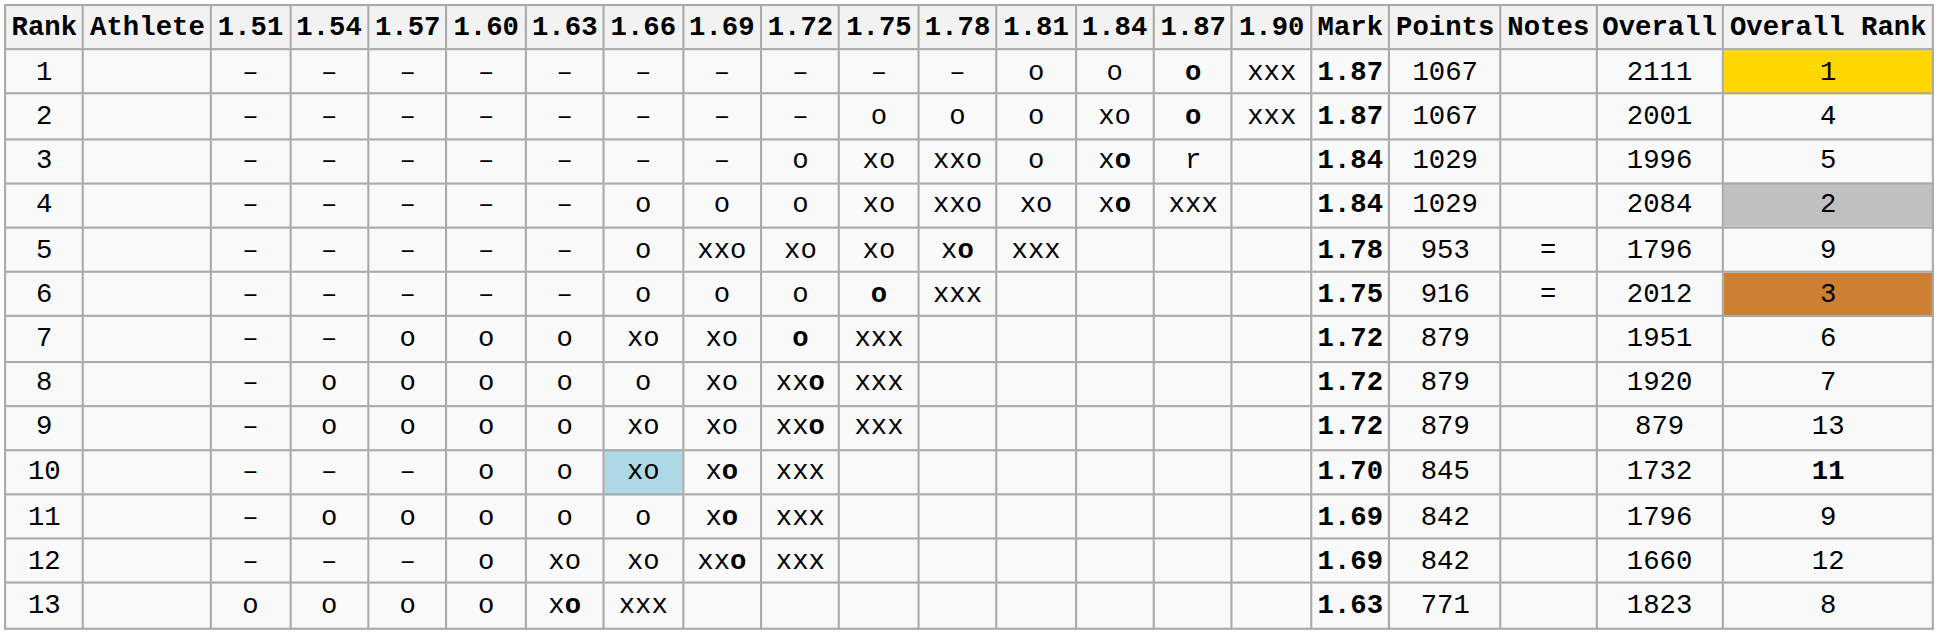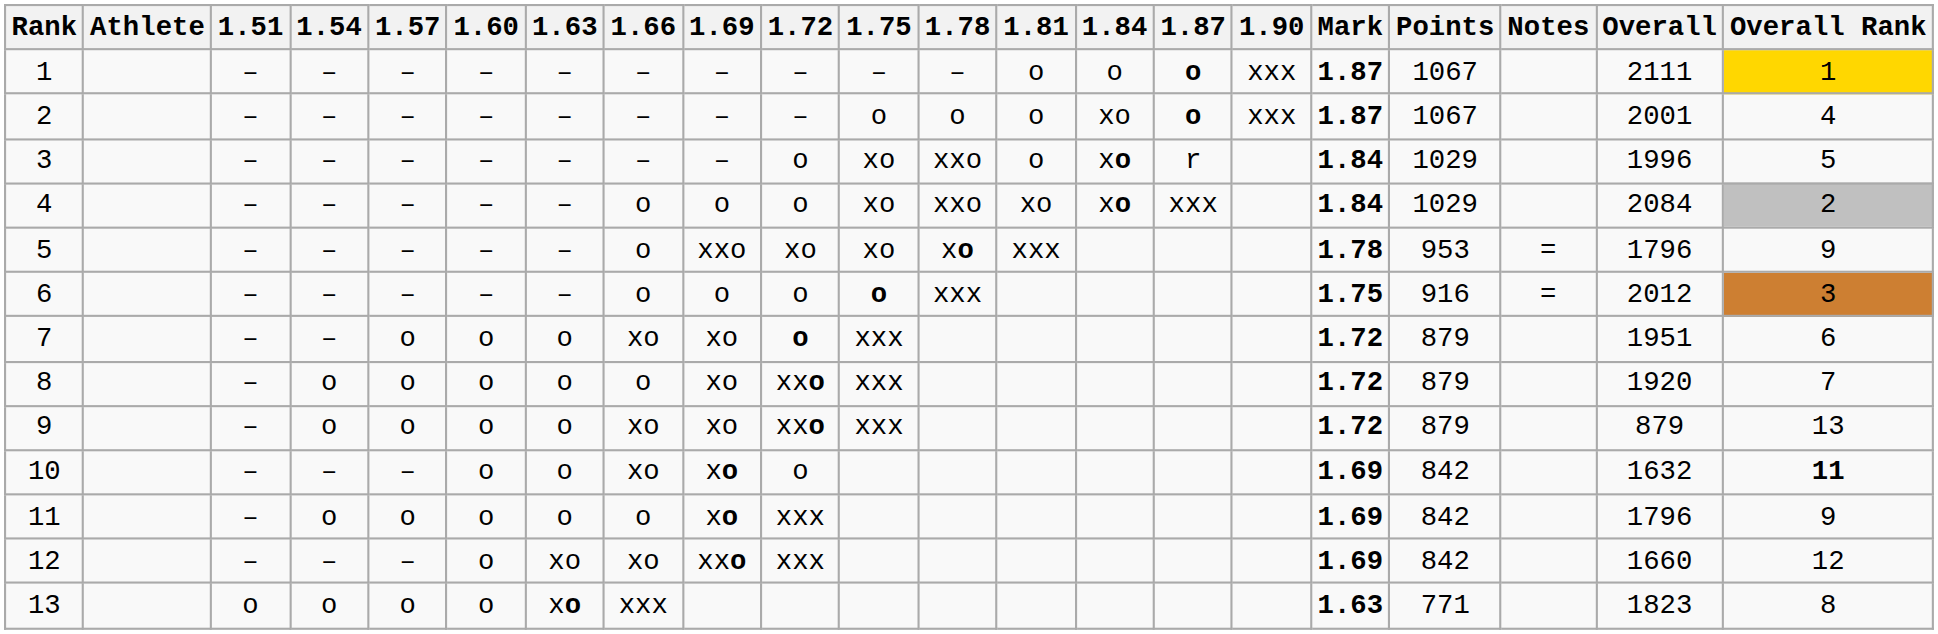 <table class="wikitable sortable" style="text-align:center">
 <tr>
 <th>Rank</th>
 <th>Athlete</th>
 <th class="unsortable">1.51</th>
 <th class="unsortable">1.54</th>
 <th class="unsortable">1.57</th>
 <th class="unsortable">1.60</th>
 <th class="unsortable">1.63</th>
 <th class="unsortable">1.66</th>
 <th class="unsortable">1.69</th>
 <th class="unsortable">1.72</th>
 <th class="unsortable">1.75</th>
 <th class="unsortable">1.78</th>
 <th class="unsortable">1.81</th>
 <th class="unsortable">1.84</th>
 <th class="unsortable">1.87</th>
 <th class="unsortable">1.90</th>
 <th>Mark</th>
 <th>Points</th>
 <th>Notes</th>
 <th>Overall</th>
 <th>Overall Rank</th>
 </tr>
 <tr>
 <td>1</td>
 <td align="left"></td>
 <td>–</td>
 <td>–</td>
 <td>–</td>
 <td>–</td>
 <td>–</td>
 <td>–</td>
 <td>–</td>
 <td>–</td>
 <td>–</td>
 <td>–</td>
 <td>o</td>
 <td>o</td>
 <td><strong>o </strong></td>
 <td>xxx</td>
 <td><strong>1.87</strong></td>
 <td>1067</td>
 <td></td>
 <td>2111</td>
 <td style="background-color:#ffd700">1</td>
 </tr>
 <tr>
 <td>2</td>
 <td align="left"></td>
 <td>–</td>
 <td>–</td>
 <td>–</td>
 <td>–</td>
 <td>–</td>
 <td>–</td>
 <td>–</td>
 <td>–</td>
 <td>o</td>
 <td>o</td>
 <td>o</td>
 <td>xo</td>
 <td><strong>o </strong></td>
 <td>xxx</td>
 <td><strong>1.87</strong></td>
 <td>1067</td>
 <td></td>
 <td>2001</td>
 <td>4</td>
 </tr>
 <tr>
 <td>3</td>
 <td align="left"></td>
 <td>–</td>
 <td>–</td>
 <td>–</td>
 <td>–</td>
 <td>–</td>
 <td>–</td>
 <td>–</td>
 <td>o</td>
 <td>xo</td>
 <td>xxo</td>
 <td>o</td>
 <td>x<strong>o</strong></td>
 <td>r</td>
 <td></td>
 <td><strong>1.84</strong></td>
 <td>1029</td>
 <td></td>
 <td>1996</td>
 <td>5</td>
 </tr>
 <tr>
 <td>4</td>
 <td align="left"></td>
 <td>–</td>
 <td>–</td>
 <td>–</td>
 <td>–</td>
 <td>–</td>
 <td>o</td>
 <td>o</td>
 <td>o</td>
 <td>xo</td>
 <td>xxo</td>
 <td>xo</td>
 <td>x<strong>o</strong></td>
 <td>xxx</td>
 <td></td>
 <td><strong>1.84</strong></td>
 <td>1029</td>
 <td></td>
 <td>2084</td>
 <td style="background-color:#c0c0c0">2</td>
 </tr>
 <tr>
 <td>5</td>
 <td align="left"></td>
 <td>–</td>
 <td>–</td>
 <td>–</td>
 <td>–</td>
 <td>–</td>
 <td>o</td>
 <td>xxo</td>
 <td>xo</td>
 <td>xo</td>
 <td>x<strong>o</strong></td>
 <td>xxx</td>
 <td></td>
 <td></td>
 <td></td>
 <td><strong>1.78</strong></td>
 <td>953</td>
 <td>=</td>
 <td>1796</td>
 <td>9</td>
 </tr>
 <tr>
 <td>6</td>
 <td align="left"></td>
 <td>–</td>
 <td>–</td>
 <td>–</td>
 <td>–</td>
 <td>–</td>
 <td>o</td>
 <td>o</td>
 <td>o</td>
 <td><strong>o </strong></td>
 <td>xxx</td>
 <td></td>
 <td></td>
 <td></td>
 <td></td>
 <td><strong>1.75</strong></td>
 <td>916</td>
 <td>=</td>
 <td>2012</td>
 <td style="background-color:#cd7f32">3</td>
 </tr>
 <tr>
 <td>7</td>
 <td align="left"></td>
 <td>–</td>
 <td>–</td>
 <td>o</td>
 <td>o</td>
 <td>o</td>
 <td>xo</td>
 <td>xo</td>
 <td><strong>o </strong></td>
 <td>xxx</td>
 <td></td>
 <td></td>
 <td></td>
 <td></td>
 <td></td>
 <td><strong>1.72</strong></td>
 <td>879</td>
 <td></td>
 <td>1951</td>
 <td>6</td>
 </tr>
 <tr>
 <td>8</td>
 <td align="left"></td>
 <td>–</td>
 <td>o</td>
 <td>o</td>
 <td>o</td>
 <td>o</td>
 <td>o</td>
 <td>xo</td>
 <td>xx<strong>o</strong></td>
 <td>xxx</td>
 <td></td>
 <td></td>
 <td></td>
 <td></td>
 <td></td>
 <td><strong>1.72</strong></td>
 <td>879</td>
 <td></td>
 <td>1920</td>
 <td>7</td>
 </tr>
 <tr>
 <td>9</td>
 <td align="left"></td>
 <td>–</td>
 <td>o</td>
 <td>o</td>
 <td>o</td>
 <td>o</td>
 <td>xo</td>
 <td>xo</td>
 <td>xx<strong>o</strong></td>
 <td>xxx</td>
 <td></td>
 <td></td>
 <td></td>
 <td></td>
 <td></td>
 <td><strong>1.72</strong></td>
 <td>879</td>
 <td></td>
 <td>879</td>
 <td>13</td>
 </tr>
 <tr>
 <td>10</td>
 <td align="left"></td>
 <td>–</td>
 <td>–</td>
 <td>–</td>
 <td>o</td>
 <td>o</td>
-<td style="background: lightblue;">xo</td>
+<td>xo</td>
 <td>x<strong>o</strong></td>
-<td>xxx</td>
+<td>o</td>
 <td></td>
 <td></td>
 <td></td>
 <td></td>
 <td></td>
 <td></td>
-<td><strong>1.70</strong></td>
-<td>845</td>
+<td><strong>1.69</strong></td>
+<td>842</td>
 <td></td>
-<td>1732</td>
+<td>1632</td>
 <td><strong>11</strong></td>
 </tr>
 <tr>
 <td>11</td>
 <td align="left"></td>
 <td>–</td>
 <td>o</td>
 <td>o</td>
 <td>o</td>
 <td>o</td>
 <td>o</td>
 <td>x<strong>o</strong></td>
 <td>xxx</td>
 <td></td>
 <td></td>
 <td></td>
 <td></td>
 <td></td>
 <td></td>
 <td><strong>1.69</strong></td>
 <td>842</td>
 <td></td>
 <td>1796</td>
 <td>9</td>
 </tr>
 <tr>
 <td>12</td>
 <td align="left"></td>
 <td>–</td>
 <td>–</td>
 <td>–</td>
 <td>o</td>
 <td>xo</td>
 <td>xo</td>
 <td>xx<strong>o</strong></td>
 <td>xxx</td>
 <td></td>
 <td></td>
 <td></td>
 <td></td>
 <td></td>
 <td></td>
 <td><strong>1.69</strong></td>
 <td>842</td>
 <td></td>
 <td>1660</td>
 <td>12</td>
 </tr>
 <tr>
 <td>13</td>
 <td align="left"></td>
 <td>o</td>
 <td>o</td>
 <td>o</td>
 <td>o</td>
 <td>x<strong>o</strong></td>
 <td>xxx</td>
 <td></td>
 <td></td>
 <td></td>
 <td></td>
 <td></td>
 <td></td>
 <td></td>
 <td></td>
 <td><strong>1.63</strong></td>
 <td>771</td>
 <td></td>
 <td>1823</td>
 <td>8</td>
 </tr>
 </table>
